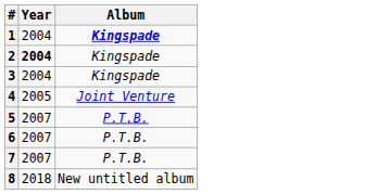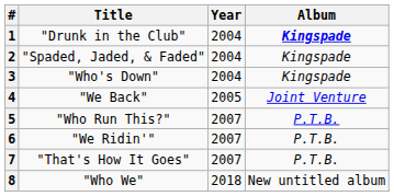 <table class="wikitable" style="text-align:center">
 <tr>
 <th>#</th>
+<th>Title</th>
 <th>Year</th>
 <th>Album</th>
 </tr>
 <tr>
 <th>1</th>
+<td>"Drunk in the Club"</td>
 <td>2004</td>
 <td><strong><em><a href='#'>Kingspade</a></em></strong></td>
 </tr>
 <tr>
 <th>2</th>
-<td><strong>2004</strong></td>
+<td>"Spaded, Jaded, & Faded"</td>
+<td>2004</td>
 <td><em>Kingspade</em></td>
 </tr>
 <tr>
 <th>3</th>
+<td>"Who's Down"</td>
 <td>2004</td>
 <td><em>Kingspade</em></td>
 </tr>
 <tr>
 <th>4</th>
+<td>"We Back"</td>
 <td>2005</td>
 <td><em><a href='#'>Joint Venture</a></em></td>
 </tr>
 <tr>
 <th>5</th>
+<td>"Who Run This?"</td>
 <td>2007</td>
 <td><em><a href='#'>P.T.B.</a></em></td>
 </tr>
 <tr>
 <th>6</th>
+<td>"We Ridin'"</td>
 <td>2007</td>
 <td><em>P.T.B.</em></td>
 </tr>
 <tr>
 <th>7</th>
+<td>"That's How It Goes"</td>
 <td>2007</td>
 <td><em>P.T.B.</em></td>
 </tr>
 <tr>
 <th>8</th>
+<td>"Who We"</td>
 <td>2018</td>
 <td>New untitled album</td>
 </tr>
 </table>
